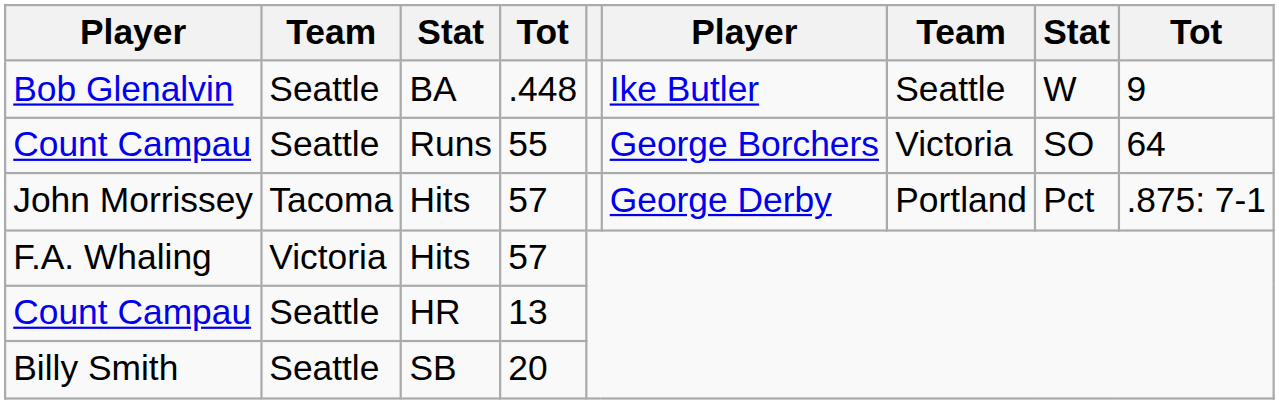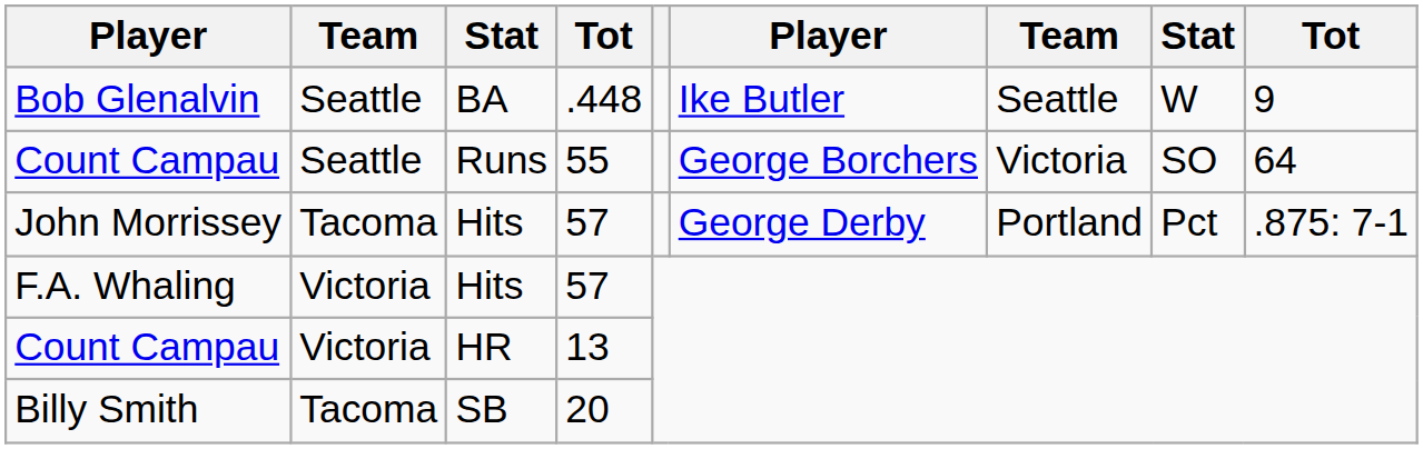 <table class="wikitable">
 <tr>
 <th>Player</th>
 <th>Team</th>
 <th>Stat</th>
 <th>Tot</th>
 <th></th>
 <th>Player</th>
 <th>Team</th>
 <th>Stat</th>
 <th>Tot</th>
 </tr>
 <tr>
 <td><a href='#'>Bob Glenalvin</a></td>
 <td>Seattle</td>
 <td>BA</td>
 <td>.448</td>
 <td></td>
 <td><a href='#'>Ike Butler</a></td>
 <td>Seattle</td>
 <td>W</td>
 <td>9</td>
 </tr>
 <tr>
 <td><a href='#'>Count Campau</a></td>
 <td>Seattle</td>
 <td>Runs</td>
 <td>55</td>
 <td></td>
 <td><a href='#'>George Borchers</a></td>
 <td>Victoria</td>
 <td>SO</td>
 <td>64</td>
 </tr>
 <tr>
 <td>John Morrissey</td>
 <td>Tacoma</td>
 <td>Hits</td>
 <td>57</td>
 <td></td>
 <td><a href='#'>George Derby</a></td>
 <td>Portland</td>
 <td>Pct</td>
 <td>.875: 7-1</td>
 </tr>
 <tr>
 <td>F.A. Whaling</td>
 <td>Victoria</td>
 <td>Hits</td>
 <td>57</td>
 </tr>
 <tr>
 <td><a href='#'>Count Campau</a></td>
-<td>Seattle</td>
+<td>Victoria</td>
 <td>HR</td>
 <td>13</td>
 </tr>
 <tr>
 <td>Billy Smith</td>
-<td>Seattle</td>
+<td>Tacoma</td>
 <td>SB</td>
 <td>20</td>
 </tr>
 </table>
